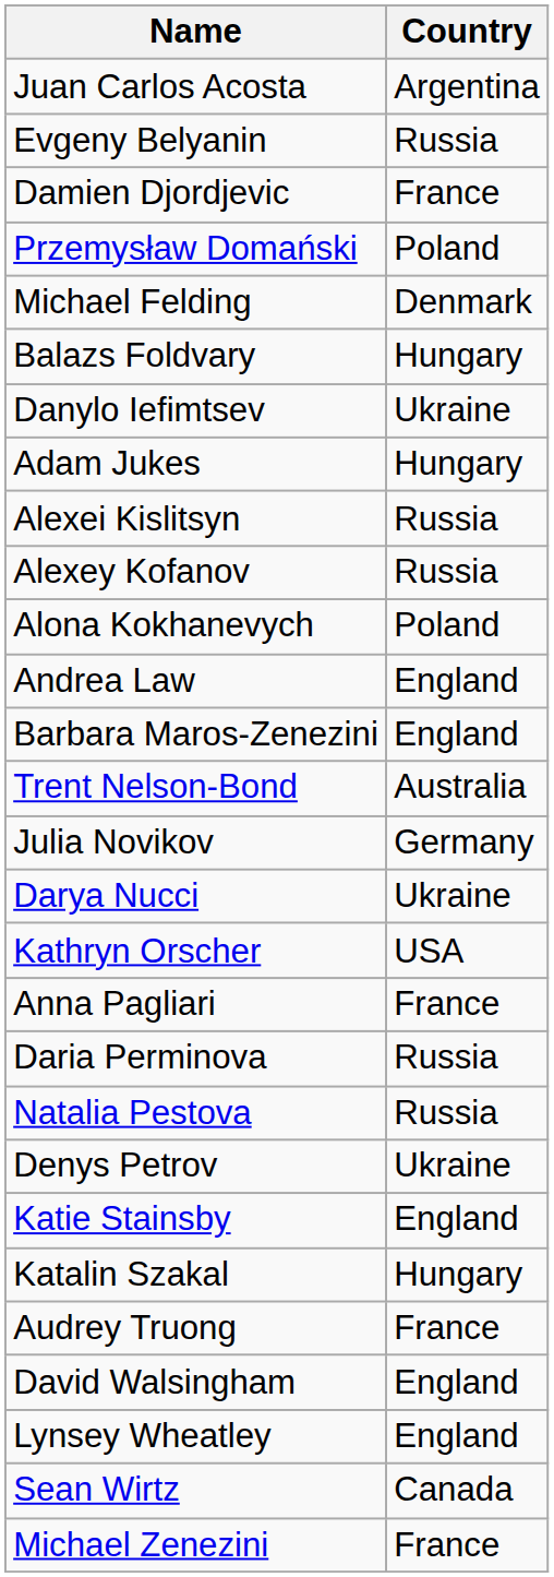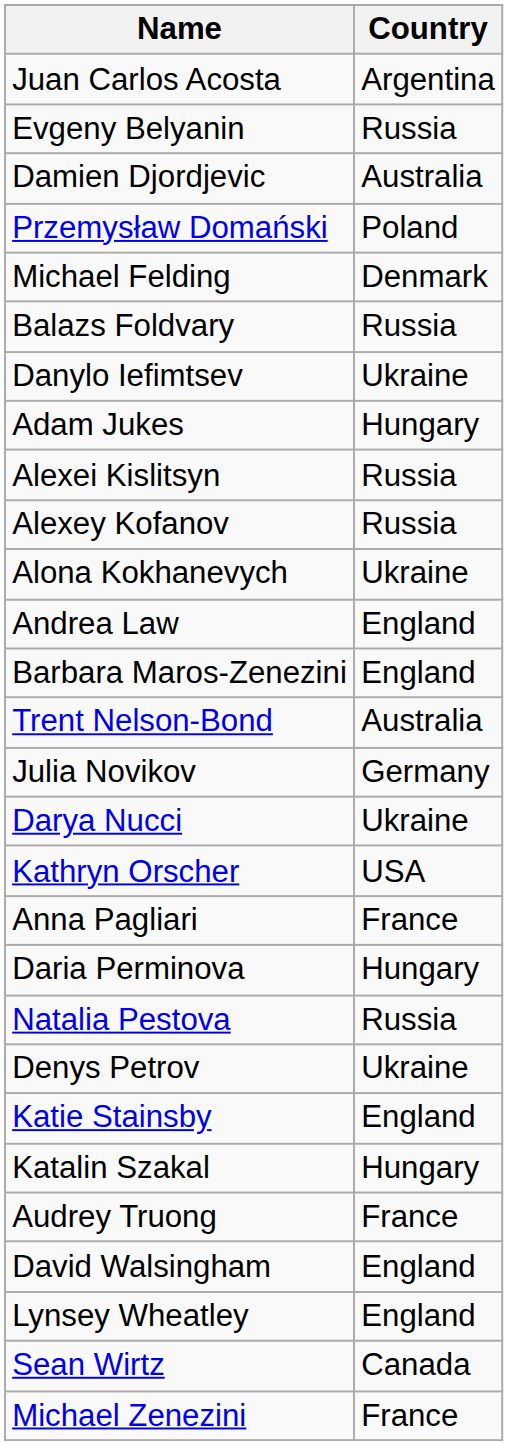 <table class="wikitable">
 <tr>
 <th>Name</th>
 <th>Country</th>
 </tr>
 <tr>
 <td>Juan Carlos Acosta</td>
 <td>Argentina</td>
 </tr>
 <tr>
 <td>Evgeny Belyanin</td>
 <td>Russia</td>
 </tr>
 <tr>
 <td>Damien Djordjevic</td>
-<td>France</td>
+<td>Australia</td>
 </tr>
 <tr>
 <td><a href='#'>Przemysław Domański</a></td>
 <td>Poland</td>
 </tr>
 <tr>
 <td>Michael Felding</td>
 <td>Denmark</td>
 </tr>
 <tr>
 <td>Balazs Foldvary</td>
-<td>Hungary</td>
+<td>Russia</td>
 </tr>
 <tr>
 <td>Danylo Iefimtsev</td>
 <td>Ukraine</td>
 </tr>
 <tr>
 <td>Adam Jukes</td>
 <td>Hungary</td>
 </tr>
 <tr>
 <td>Alexei Kislitsyn</td>
 <td>Russia</td>
 </tr>
 <tr>
 <td>Alexey Kofanov</td>
 <td>Russia</td>
 </tr>
 <tr>
 <td>Alona Kokhanevych</td>
-<td>Poland</td>
+<td>Ukraine</td>
 </tr>
 <tr>
 <td>Andrea Law</td>
 <td>England</td>
 </tr>
 <tr>
 <td>Barbara Maros-Zenezini</td>
 <td>England</td>
 </tr>
 <tr>
 <td><a href='#'>Trent Nelson-Bond</a></td>
 <td>Australia</td>
 </tr>
 <tr>
 <td>Julia Novikov</td>
 <td>Germany</td>
 </tr>
 <tr>
 <td><a href='#'>Darya Nucci</a></td>
 <td>Ukraine</td>
 </tr>
 <tr>
 <td><a href='#'>Kathryn Orscher</a></td>
 <td>USA</td>
 </tr>
 <tr>
 <td>Anna Pagliari</td>
 <td>France</td>
 </tr>
 <tr>
 <td>Daria Perminova</td>
-<td>Russia</td>
+<td>Hungary</td>
 </tr>
 <tr>
 <td><a href='#'>Natalia Pestova</a></td>
 <td>Russia</td>
 </tr>
 <tr>
 <td>Denys Petrov</td>
 <td>Ukraine</td>
 </tr>
 <tr>
 <td><a href='#'>Katie Stainsby</a></td>
 <td>England</td>
 </tr>
 <tr>
 <td>Katalin Szakal</td>
 <td>Hungary</td>
 </tr>
 <tr>
 <td>Audrey Truong</td>
 <td>France</td>
 </tr>
 <tr>
 <td>David Walsingham</td>
 <td>England</td>
 </tr>
 <tr>
 <td>Lynsey Wheatley</td>
 <td>England</td>
 </tr>
 <tr>
 <td><a href='#'>Sean Wirtz</a></td>
 <td>Canada</td>
 </tr>
 <tr>
 <td><a href='#'>Michael Zenezini</a></td>
 <td>France</td>
 </tr>
 </table>
